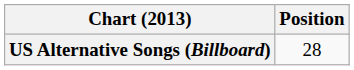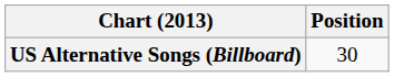 <table class="wikitable plainrowheaders" style="text-align:center">
 <tr>
 <th>Chart (2013)</th>
 <th>Position</th>
 </tr>
 <tr>
 <th scope="row">US Alternative Songs (<em>Billboard</em>)</th>
-<td>28</td>
+<td>30</td>
 </tr>
 </table>
